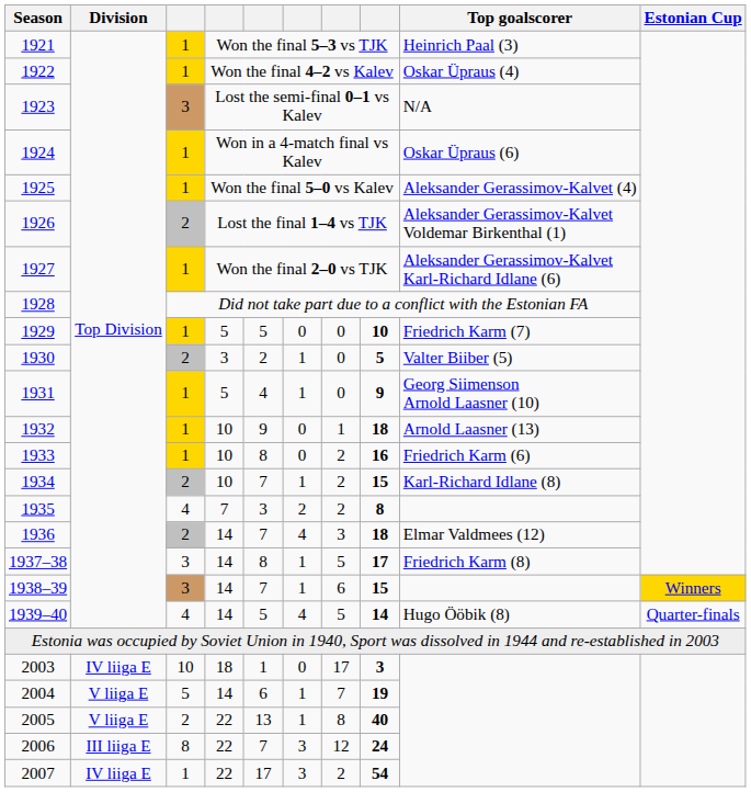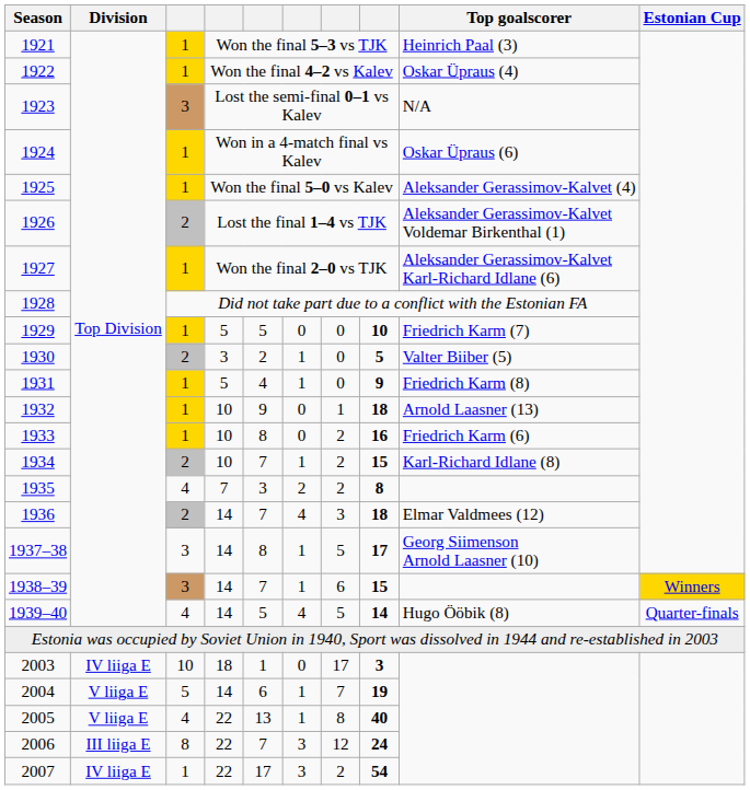 <table class="wikitable">
 <tr>
 <th>Season</th>
 <th>Division</th>
 <th width=30px></th>
 <th width=30px></th>
 <th width=30px></th>
 <th width=30px></th>
 <th width=30px></th>
 <th width=30px></th>
 <th>Top goalscorer</th>
 <th><a href='#'>Estonian Cup</a></th>
 </tr>
 <tr align=center>
 <td><a href='#'>1921</a></td>
 <td rowspan="19"><a href='#'>Top Division</a></td>
 <td bgcolor="gold">1</td>
 <td colspan="5">Won the final <strong>5–3</strong> vs <a href='#'>TJK</a></td>
 <td align="left"> <a href='#'>Heinrich Paal</a> (3)</td>
 <td rowspan="17"></td>
 </tr>
 <tr align=center>
 <td><a href='#'>1922</a></td>
 <td bgcolor="gold">1</td>
 <td colspan="5">Won the final <strong>4–2</strong> vs <a href='#'>Kalev</a></td>
 <td align="left"> <a href='#'>Oskar Üpraus</a> (4)</td>
 </tr>
 <tr align=center>
 <td><a href='#'>1923</a></td>
 <td bgcolor=#CC9966>3</td>
 <td colspan="5">Lost the semi-final <strong>0–1</strong> vs Kalev</td>
 <td align="left">N/A</td>
 </tr>
 <tr align=center>
 <td><a href='#'>1924</a></td>
 <td bgcolor="gold">1</td>
 <td colspan="5">Won in a 4-match final vs Kalev</td>
 <td align="left"> <a href='#'>Oskar Üpraus</a> (6)</td>
 </tr>
 <tr align=center>
 <td><a href='#'>1925</a></td>
 <td bgcolor="gold">1</td>
 <td colspan="5">Won the final <strong>5–0</strong> vs Kalev</td>
 <td align="left"> <a href='#'>Aleksander Gerassimov-Kalvet</a> (4)</td>
 </tr>
 <tr align=center>
 <td><a href='#'>1926</a></td>
 <td bgcolor="silver">2</td>
 <td colspan="5">Lost the final <strong>1–4</strong> vs <a href='#'>TJK</a></td>
 <td align="left"> <a href='#'>Aleksander Gerassimov-Kalvet</a><br> Voldemar Birkenthal (1)</td>
 </tr>
 <tr align=center>
 <td><a href='#'>1927</a></td>
 <td bgcolor="gold">1</td>
 <td colspan="5">Won the final <strong>2–0</strong> vs TJK</td>
 <td align="left"> <a href='#'>Aleksander Gerassimov-Kalvet</a><br> <a href='#'>Karl-Richard Idlane</a> (6)</td>
 </tr>
 <tr align=center>
 <td><a href='#'>1928</a></td>
 <td colspan="7"><em>Did not take part due to a conflict with the Estonian FA</em></td>
 </tr>
 <tr align=center>
 <td><a href='#'>1929</a></td>
 <td bgcolor="gold">1</td>
 <td>5</td>
 <td>5</td>
 <td>0</td>
 <td>0</td>
 <td><strong>10</strong></td>
 <td align=left> <a href='#'>Friedrich Karm</a> (7)</td>
 </tr>
 <tr align=center>
 <td><a href='#'>1930</a></td>
 <td bgcolor="silver">2</td>
 <td>3</td>
 <td>2</td>
 <td>1</td>
 <td>0</td>
 <td><strong>5</strong></td>
 <td align=left> <a href='#'>Valter Biiber</a> (5)</td>
 </tr>
 <tr align=center>
 <td><a href='#'>1931</a></td>
 <td bgcolor="gold">1</td>
 <td>5</td>
 <td>4</td>
 <td>1</td>
 <td>0</td>
 <td><strong>9</strong></td>
-<td align=left> <a href='#'>Georg Siimenson</a><br> <a href='#'>Arnold Laasner</a> (10)</td>
+<td align=left> <a href='#'>Friedrich Karm</a> (8)</td>
 </tr>
 <tr align=center>
 <td><a href='#'>1932</a></td>
 <td bgcolor="gold">1</td>
 <td>10</td>
 <td>9</td>
 <td>0</td>
 <td>1</td>
 <td><strong>18</strong></td>
 <td align=left> <a href='#'>Arnold Laasner</a> (13)</td>
 </tr>
 <tr align=center>
 <td><a href='#'>1933</a></td>
 <td bgcolor="gold">1</td>
 <td>10</td>
 <td>8</td>
 <td>0</td>
 <td>2</td>
 <td><strong>16</strong></td>
 <td align=left> <a href='#'>Friedrich Karm</a> (6)</td>
 </tr>
 <tr align=center>
 <td><a href='#'>1934</a></td>
 <td bgcolor="silver">2</td>
 <td>10</td>
 <td>7</td>
 <td>1</td>
 <td>2</td>
 <td><strong>15</strong></td>
 <td align=left> <a href='#'>Karl-Richard Idlane</a> (8)</td>
 </tr>
 <tr align=center>
 <td><a href='#'>1935</a></td>
 <td>4</td>
 <td>7</td>
 <td>3</td>
 <td>2</td>
 <td>2</td>
 <td><strong>8</strong></td>
 <td></td>
 </tr>
 <tr align=center>
 <td><a href='#'>1936</a></td>
 <td bgcolor="silver">2</td>
 <td>14</td>
 <td>7</td>
 <td>4</td>
 <td>3</td>
 <td><strong>18</strong></td>
 <td align=left> Elmar Valdmees (12)</td>
 </tr>
 <tr align=center>
 <td><a href='#'>1937–38</a></td>
 <td>3</td>
 <td>14</td>
 <td>8</td>
 <td>1</td>
 <td>5</td>
 <td><strong>17</strong></td>
-<td align=left> <a href='#'>Friedrich Karm</a> (8)</td>
+<td align=left> <a href='#'>Georg Siimenson</a><br> <a href='#'>Arnold Laasner</a> (10)</td>
 </tr>
 <tr align=center>
 <td><a href='#'>1938–39</a></td>
 <td bgcolor=#CC9966>3</td>
 <td>14</td>
 <td>7</td>
 <td>1</td>
 <td>6</td>
 <td><strong>15</strong></td>
 <td></td>
 <td bgcolor=gold><a href='#'>Winners</a></td>
 </tr>
 <tr align=center>
 <td><a href='#'>1939–40</a></td>
 <td>4</td>
 <td>14</td>
 <td>5</td>
 <td>4</td>
 <td>5</td>
 <td><strong>14</strong></td>
 <td align=left> Hugo Ööbik (8)</td>
 <td><a href='#'>Quarter-finals</a></td>
 </tr>
 <tr bgcolor=#EEEEEE align="center">
 <td colspan="10"><em>Estonia was occupied by Soviet Union in 1940, Sport was dissolved in 1944 and re-established in 2003</em></td>
 </tr>
 <tr align=center>
 <td>2003</td>
 <td><a href='#'>IV liiga E</a></td>
 <td>10</td>
 <td>18</td>
 <td>1</td>
 <td>0</td>
 <td>17</td>
 <td><strong>3</strong></td>
 <td rowspan="5"></td>
 <td rowspan="5"></td>
 </tr>
 <tr align=center>
 <td>2004</td>
 <td><a href='#'>V liiga E</a></td>
 <td>5</td>
 <td>14</td>
 <td>6</td>
 <td>1</td>
 <td>7</td>
 <td><strong>19</strong></td>
 </tr>
 <tr align=center>
 <td>2005</td>
 <td><a href='#'>V liiga E</a></td>
-<td>2</td>
+<td>4</td>
 <td>22</td>
 <td>13</td>
 <td>1</td>
 <td>8</td>
 <td><strong>40</strong></td>
 </tr>
 <tr align=center>
 <td>2006</td>
 <td><a href='#'>III liiga E</a></td>
 <td>8</td>
 <td>22</td>
 <td>7</td>
 <td>3</td>
 <td>12</td>
 <td><strong>24</strong></td>
 </tr>
 <tr align=center>
 <td>2007</td>
 <td><a href='#'>IV liiga E</a></td>
 <td>1</td>
 <td>22</td>
 <td>17</td>
 <td>3</td>
 <td>2</td>
 <td><strong>54</strong></td>
 </tr>
 </table>
